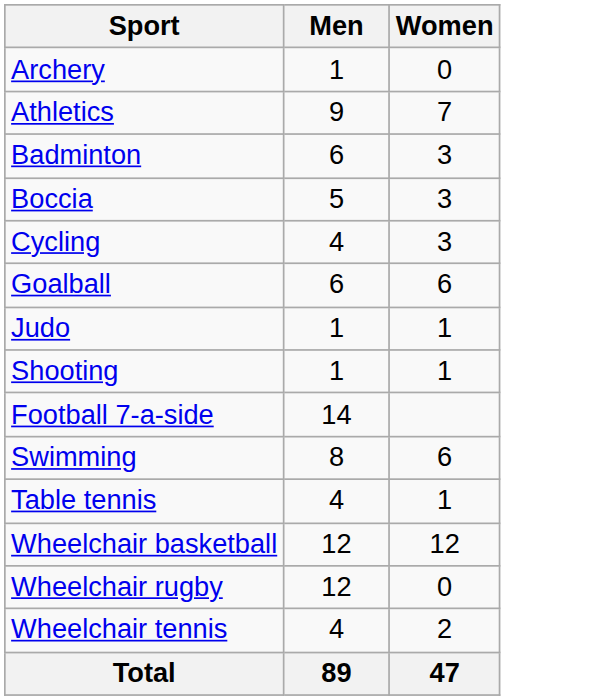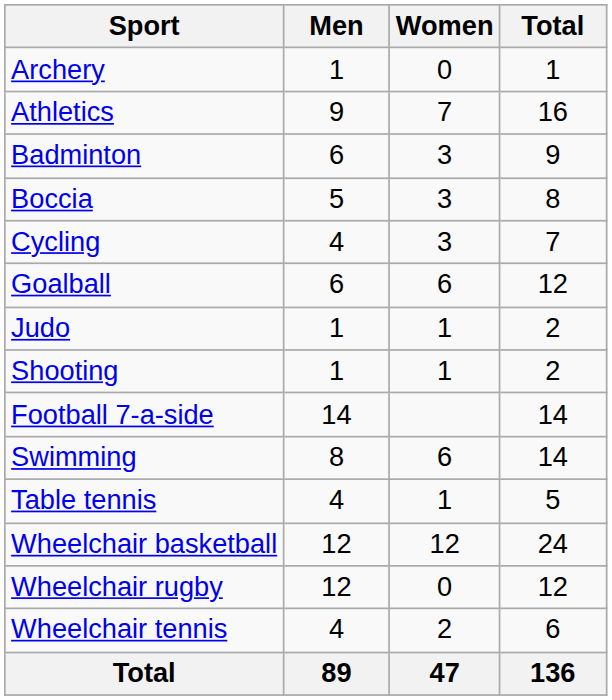 <table class="wikitable sortable" style="text-align:center">
 <tr>
 <th width="125">Sport</th>
 <th width="55">Men</th>
 <th width="55">Women</th>
+<th width="55">Total</th>
 </tr>
 <tr>
 <td align="left"><a href='#'>Archery</a></td>
 <td>1</td>
 <td>0</td>
+<td>1</td>
 </tr>
 <tr>
 <td align="left"><a href='#'>Athletics</a></td>
 <td>9</td>
 <td>7</td>
+<td>16</td>
 </tr>
 <tr>
 <td align="left"><a href='#'>Badminton</a></td>
 <td>6</td>
 <td>3</td>
+<td>9</td>
 </tr>
 <tr>
 <td align="left"><a href='#'>Boccia</a></td>
 <td>5</td>
 <td>3</td>
+<td>8</td>
 </tr>
 <tr>
 <td align="left"><a href='#'>Cycling</a></td>
 <td>4</td>
 <td>3</td>
+<td>7</td>
 </tr>
 <tr>
 <td align="left"><a href='#'>Goalball</a></td>
 <td>6</td>
 <td>6</td>
+<td>12</td>
 </tr>
 <tr>
 <td align="left"><a href='#'>Judo</a></td>
 <td>1</td>
 <td>1</td>
+<td>2</td>
 </tr>
 <tr>
 <td align="left"><a href='#'>Shooting</a></td>
 <td>1</td>
 <td>1</td>
+<td>2</td>
 </tr>
 <tr>
 <td align="left"><a href='#'>Football 7-a-side</a></td>
 <td>14</td>
 <td></td>
+<td>14</td>
 </tr>
 <tr>
 <td align="left"><a href='#'>Swimming</a></td>
 <td>8</td>
 <td>6</td>
+<td>14</td>
 </tr>
 <tr>
 <td align="left"><a href='#'>Table tennis</a></td>
 <td>4</td>
 <td>1</td>
+<td>5</td>
 </tr>
 <tr>
 <td align="left" nowrap><a href='#'>Wheelchair basketball</a></td>
 <td>12</td>
 <td>12</td>
+<td>24</td>
 </tr>
 <tr>
 <td align="left"><a href='#'>Wheelchair rugby</a></td>
 <td>12</td>
 <td>0</td>
+<td>12</td>
 </tr>
 <tr>
 <td align="left"><a href='#'>Wheelchair tennis</a></td>
 <td>4</td>
 <td>2</td>
+<td>6</td>
 </tr>
 <tr>
 <th>Total</th>
 <th>89</th>
 <th>47</th>
+<th>136</th>
 </tr>
 </table>
